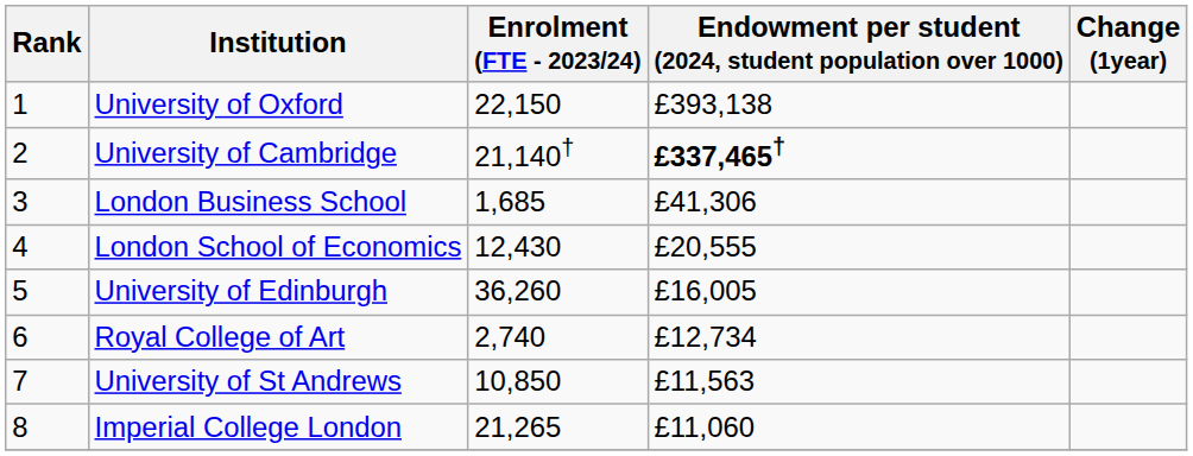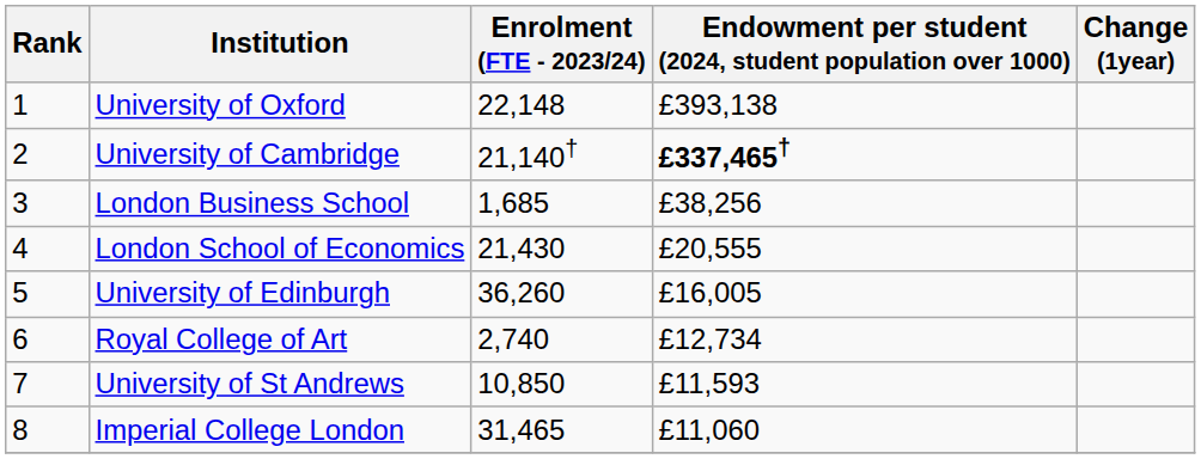 <table class="wikitable sortable col1center">
 <tr>
 <th>Rank</th>
 <th>Institution</th>
 <th>Enrolment <br><small>(<a href='#'>FTE</a> - 2023/24)</small></th>
 <th>Endowment per student<br> <small>(2024, student population over 1000)</small></th>
 <th>Change<br><small>(1year)</small></th>
 </tr>
 <tr>
 <td>1</td>
 <td><a href='#'>University of Oxford</a></td>
-<td>22,150</td>
+<td>22,148</td>
 <td>£393,138</td>
 <td></td>
 </tr>
 <tr>
 <td>2</td>
 <td><a href='#'>University of Cambridge</a></td>
 <td>21,140<sup>†</sup></td>
 <td><strong>£337,465<sup>†</sup></strong></td>
 <td></td>
 </tr>
 <tr>
 <td>3</td>
 <td><a href='#'>London Business School</a></td>
 <td>1,685</td>
-<td>£41,306</td>
+<td>£38,256</td>
 <td></td>
 </tr>
 <tr>
 <td>4</td>
 <td><a href='#'>London School of Economics</a></td>
-<td>12,430</td>
+<td>21,430</td>
 <td>£20,555</td>
 <td></td>
 </tr>
 <tr>
 <td>5</td>
 <td><a href='#'>University of Edinburgh</a></td>
 <td>36,260</td>
 <td>£16,005</td>
 <td></td>
 </tr>
 <tr>
 <td>6</td>
 <td><a href='#'>Royal College of Art</a></td>
 <td>2,740</td>
 <td>£12,734</td>
 <td></td>
 </tr>
 <tr>
 <td>7</td>
 <td><a href='#'>University of St Andrews</a></td>
 <td>10,850</td>
-<td>£11,563</td>
+<td>£11,593</td>
 <td></td>
 </tr>
 <tr>
 <td>8</td>
 <td><a href='#'>Imperial College London</a></td>
-<td>21,265</td>
+<td>31,465</td>
 <td>£11,060</td>
 <td></td>
 </tr>
 <tr>
 </tr>
 </table>
